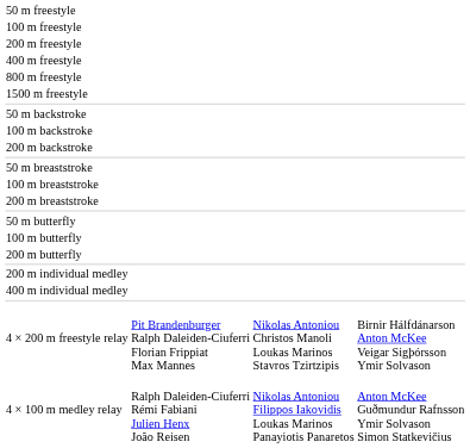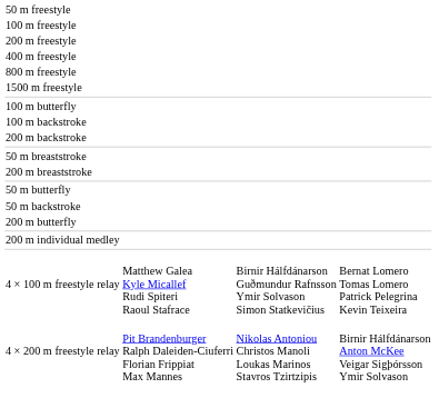 <table>
 <tr>
 <td>50 m freestyle</td>
 <td></td>
 <td></td>
 <td></td>
 </tr>
 <tr>
 <td>100 m freestyle</td>
 <td></td>
 <td></td>
 <td></td>
 </tr>
 <tr>
 <td>200 m freestyle</td>
 <td></td>
 <td></td>
 <td></td>
 </tr>
 <tr>
 <td>400 m freestyle</td>
 <td></td>
 <td></td>
 <td></td>
 </tr>
 <tr>
 <td>800 m freestyle</td>
 <td></td>
 <td></td>
 <td></td>
 </tr>
 <tr>
 <td>1500 m freestyle</td>
 <td></td>
 <td></td>
 <td></td>
 </tr>
 <tr bgcolor=#dddddd>
 <td colspan=4></td>
 </tr>
 <tr>
-<td>50 m backstroke</td>
+<td>100 m butterfly</td>
 <td></td>
 <td></td>
 <td></td>
 </tr>
 <tr>
 <td>100 m backstroke</td>
 <td></td>
 <td></td>
 <td></td>
 </tr>
 <tr>
 <td>200 m backstroke</td>
 <td></td>
 <td></td>
 <td></td>
 </tr>
 <tr bgcolor=#dddddd>
 <td colspan=4></td>
 </tr>
 <tr>
 <td>50 m breaststroke</td>
 <td></td>
 <td></td>
 <td></td>
 </tr>
 <tr>
-<td>100 m breaststroke</td>
-<td></td>
-<td></td>
-<td></td>
-</tr>
-<tr>
 <td>200 m breaststroke</td>
 <td></td>
 <td></td>
 <td></td>
 </tr>
 <tr bgcolor=#dddddd>
 <td colspan=4></td>
 </tr>
 <tr>
 <td rowspan=3>50 m butterfly</td>
 <td rowspan=3></td>
 <td rowspan=3></td>
 <td></td>
 </tr>
 <tr>
 <td></td>
 </tr>
 <tr>
 <td></td>
 </tr>
 <tr>
-<td>100 m butterfly</td>
+<td>50 m backstroke</td>
 <td></td>
 <td></td>
 <td></td>
 </tr>
 <tr>
 <td>200 m butterfly</td>
 <td></td>
 <td></td>
 <td></td>
 </tr>
 <tr bgcolor=#dddddd>
 <td colspan=4></td>
 </tr>
 <tr>
 <td>200 m individual medley</td>
 <td></td>
 <td></td>
 <td></td>
 </tr>
-<tr>
-<td>400 m individual medley</td>
-<td></td>
-<td></td>
-<td></td>
-</tr>
 <tr bgcolor=#dddddd>
 <td colspan=4></td>
+</tr>
+<tr>
+<td>4 × 100 m freestyle relay</td>
+<td><br>Matthew Galea<br><a href='#'>Kyle Micallef</a><br>Rudi Spiteri<br>Raoul Stafrace</td>
+<td><br>Birnir Hálfdánarson<br>Guðmundur Rafnsson<br>Ymir Solvason<br>Simon Statkevičius</td>
+<td><br>Bernat Lomero<br>Tomas Lomero<br>Patrick Pelegrina<br>Kevin Teixeira</td>
 </tr>
 <tr>
 <td>4 × 200 m freestyle relay</td>
 <td><br><a href='#'>Pit Brandenburger</a><br>Ralph Daleiden-Ciuferri<br>Florian Frippiat<br>Max Mannes</td>
 <td><br><a href='#'>Nikolas Antoniou</a><br>Christos Manoli<br>Loukas Marinos<br>Stavros Tzirtzipis</td>
 <td><br>Birnir Hálfdánarson<br><a href='#'>Anton McKee</a><br>Veigar Sigþórsson<br>Ymir Solvason</td>
 </tr>
-<tr>
-<td>4 × 100 m medley relay</td>
-<td><br>Ralph Daleiden-Ciuferri<br>Rémi Fabiani<br><a href='#'>Julien Henx</a><br>João Reisen</td>
-<td><br><a href='#'>Nikolas Antoniou</a><br><a href='#'>Filippos Iakovidis</a><br>Loukas Marinos<br>Panayiotis Panaretos</td>
-<td><br><a href='#'>Anton McKee</a><br>Guðmundur Rafnsson<br>Ymir Solvason<br>Simon Statkevičius</td>
-</tr>
 </table>
